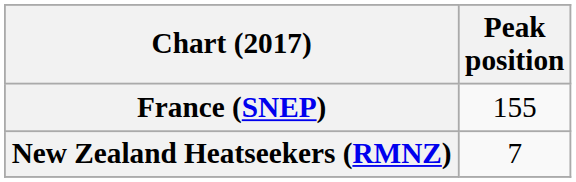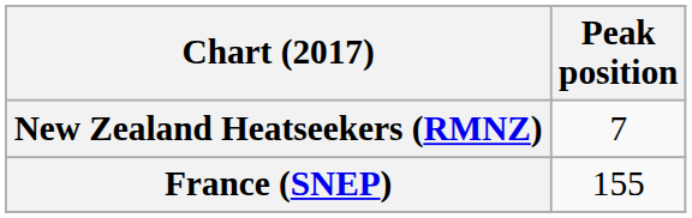 <table class="wikitable sortable plainrowheaders" style="text-align:center">
 <tr>
 <th scope="col">Chart (2017)</th>
 <th scope="col">Peak<br> position</th>
 </tr>
 <tr>
+<th scope="row">New Zealand Heatseekers (<a href='#'>RMNZ</a>)</th>
+<td>7</td>
+</tr>
+<tr>
 <th scope="row">France (<a href='#'>SNEP</a>)</th>
 <td>155</td>
 </tr>
-<tr>
-<th scope="row">New Zealand Heatseekers (<a href='#'>RMNZ</a>)</th>
-<td>7</td>
-</tr>
 </table>
